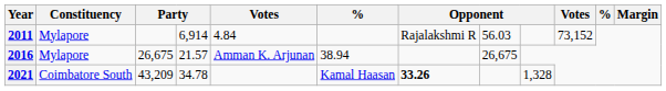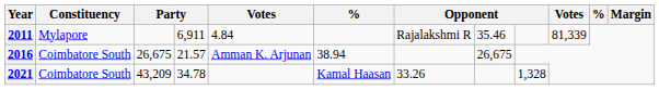 <table class="sortable wikitable">
 <tr>
 <th>Year</th>
 <th>Constituency</th>
 <th colspan="2">Party</th>
 <th>Votes</th>
 <th>%</th>
 <th colspan="3">Opponent</th>
 <th>Votes</th>
 <th>%</th>
 <th>Margin</th>
 </tr>
 <tr>
 <th><a href='#'>2011</a></th>
 <td><a href='#'>Mylapore</a></td>
 <td></td>
-<td>6,914</td>
+<td>6,911</td>
 <td>4.84</td>
 <td></td>
 <td>Rajalakshmi R</td>
-<td>56.03</td>
+<td>35.46</td>
 <td></td>
-<td>73,152</td>
+<td>81,339</td>
 </tr>
 <tr>
 <th><a href='#'>2016</a></th>
-<td><a href='#'>Mylapore</a></td>
+<td><a href='#'>Coimbatore South</a></td>
 <td>26,675</td>
 <td>21.57</td>
 <td><a href='#'>Amman K. Arjunan</a></td>
 <td>38.94</td>
 <td></td>
 <td>26,675</td>
 </tr>
 <tr>
 <th><a href='#'>2021</a></th>
 <td><a href='#'>Coimbatore South</a></td>
 <td>43,209</td>
 <td>34.78</td>
 <td></td>
 <td><a href='#'>Kamal Haasan</a></td>
-<td><strong>33.26</strong></td>
+<td>33.26</td>
 <td></td>
 <td>1,328</td>
 </tr>
 </table>
